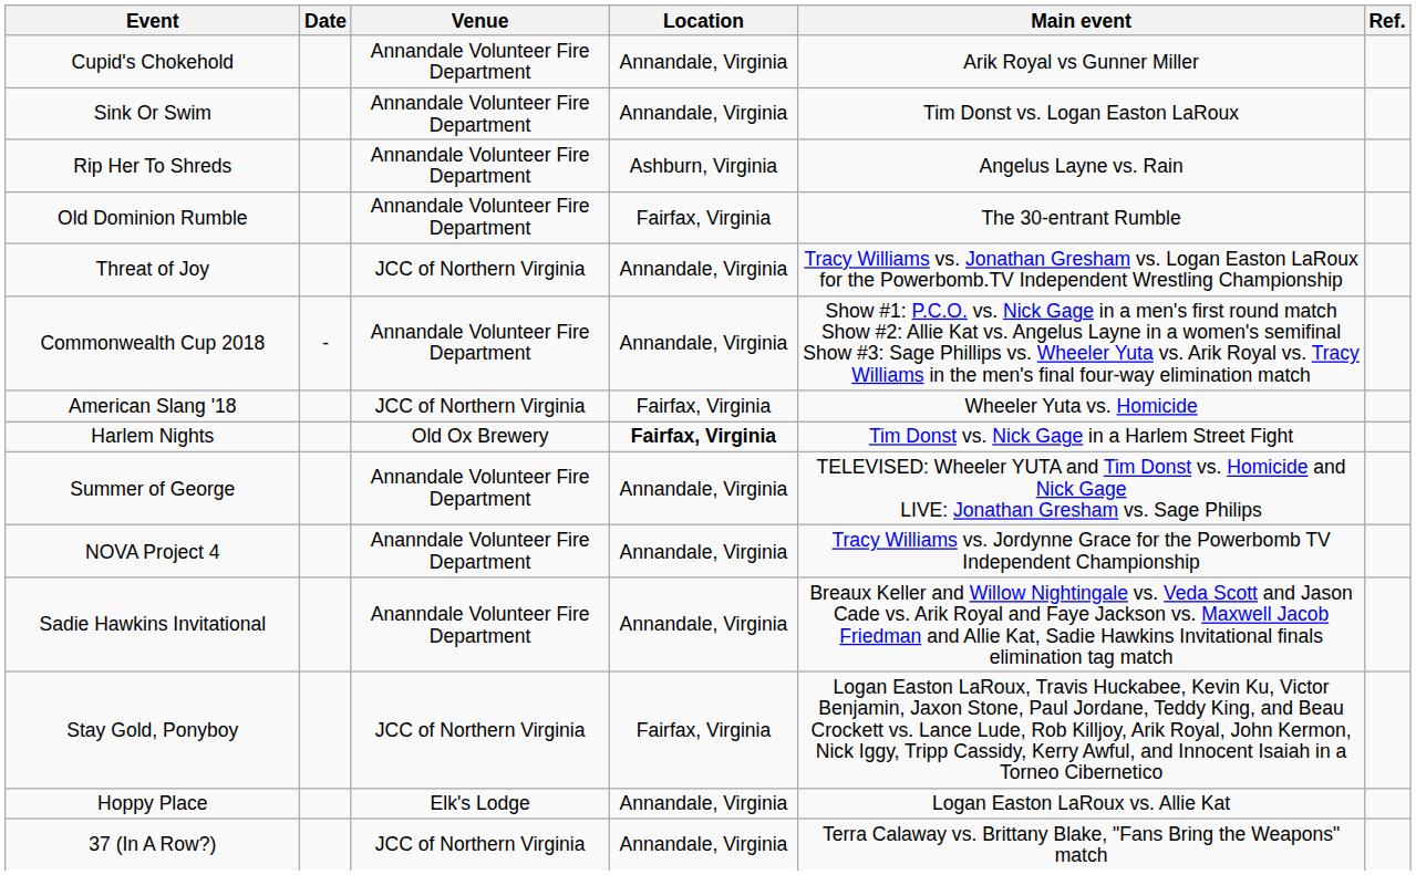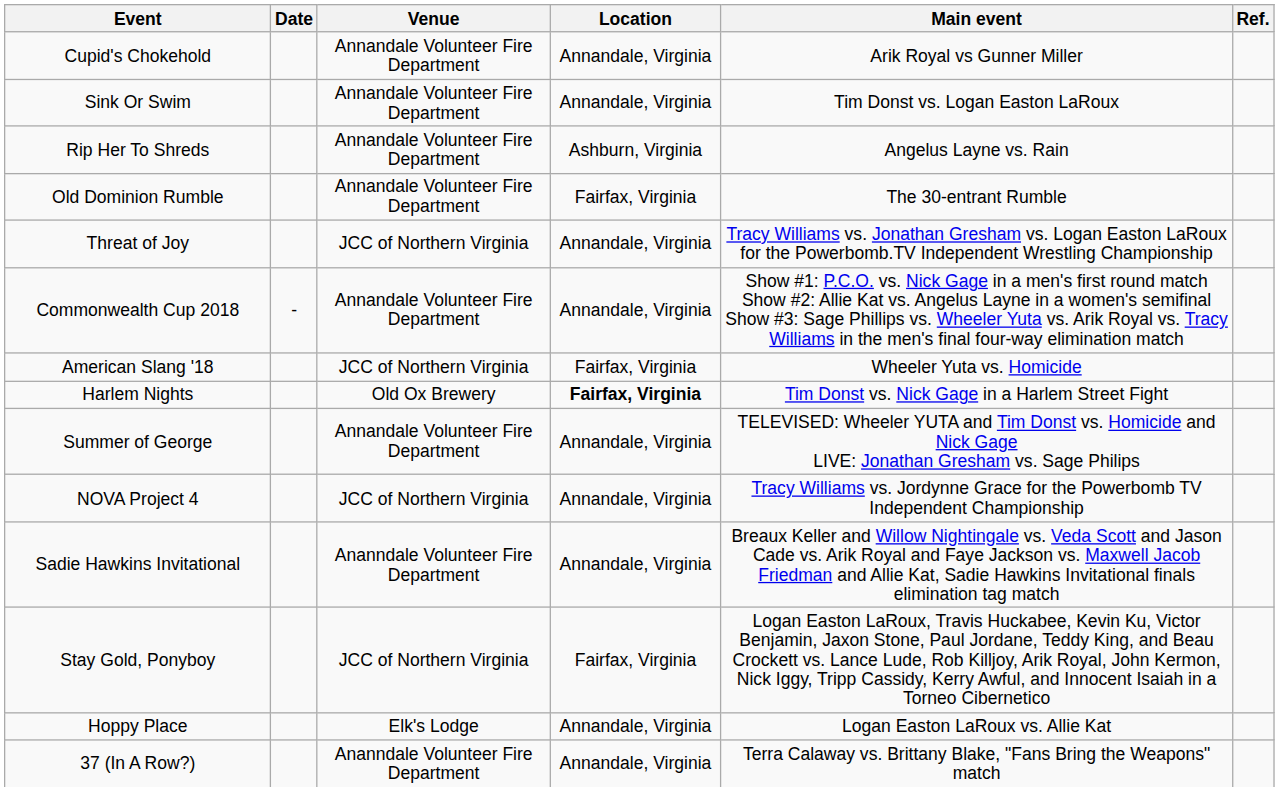 <table class="sortable wikitable succession-box"  style="font-size:85%; text-align:center;">
 <tr>
 <th scope="col" width="200">Event</th>
 <th scope="col" width="10">Date</th>
 <th scope="col" width="174">Venue</th>
 <th scope="col" width="126">Location</th>
 <th scope="col" width="390">Main event</th>
 <th scope="col" width="1" class="unsortable">Ref.</th>
 </tr>
 <tr>
 <td>Cupid's Chokehold</td>
 <td></td>
 <td>Annandale Volunteer Fire Department</td>
 <td>Annandale, Virginia</td>
 <td>Arik Royal vs Gunner Miller</td>
 <td></td>
 </tr>
 <tr>
 <td>Sink Or Swim</td>
 <td></td>
 <td>Annandale Volunteer Fire Department</td>
 <td>Annandale, Virginia</td>
 <td>Tim Donst vs. Logan Easton LaRoux</td>
 <td></td>
 </tr>
 <tr>
 <td>Rip Her To Shreds</td>
 <td></td>
 <td>Annandale Volunteer Fire Department</td>
 <td>Ashburn, Virginia</td>
 <td>Angelus Layne vs. Rain</td>
 <td></td>
 </tr>
 <tr>
 <td>Old Dominion Rumble</td>
 <td></td>
 <td>Annandale Volunteer Fire Department</td>
 <td>Fairfax, Virginia</td>
 <td>The 30-entrant Rumble</td>
 <td></td>
 </tr>
 <tr>
 <td>Threat of Joy</td>
 <td></td>
 <td>JCC of Northern Virginia</td>
 <td>Annandale, Virginia</td>
 <td><a href='#'>Tracy Williams</a> vs. <a href='#'>Jonathan Gresham</a> vs. Logan Easton LaRoux for the Powerbomb.TV Independent Wrestling Championship</td>
 <td></td>
 </tr>
 <tr>
 <td>Commonwealth Cup 2018</td>
 <td> - </td>
 <td>Annandale Volunteer Fire Department</td>
 <td>Annandale, Virginia</td>
 <td>Show #1: <a href='#'>P.C.O.</a> vs. <a href='#'>Nick Gage</a> in a men's first round match<br>Show #2: Allie Kat vs. Angelus Layne in a women's semifinal<br>Show #3: Sage Phillips vs. <a href='#'>Wheeler Yuta</a> vs. Arik Royal vs. <a href='#'>Tracy Williams</a> in the men's final four-way elimination match</td>
 <td></td>
 </tr>
 <tr>
 <td>American Slang '18</td>
 <td></td>
 <td>JCC of Northern Virginia</td>
 <td>Fairfax, Virginia</td>
 <td>Wheeler Yuta vs. <a href='#'>Homicide</a></td>
 <td></td>
 </tr>
 <tr>
 <td>Harlem Nights</td>
 <td></td>
 <td>Old Ox Brewery</td>
 <td><strong>Fairfax, Virginia</strong></td>
 <td><a href='#'>Tim Donst</a> vs. <a href='#'>Nick Gage</a> in a Harlem Street Fight</td>
 <td></td>
 </tr>
 <tr>
 <td>Summer of George</td>
 <td></td>
 <td>Annandale Volunteer Fire Department</td>
 <td>Annandale, Virginia</td>
 <td>TELEVISED: Wheeler YUTA and <a href='#'>Tim Donst</a> vs. <a href='#'>Homicide</a> and <a href='#'>Nick Gage</a><br>LIVE: <a href='#'>Jonathan Gresham</a> vs. Sage Philips</td>
 </tr>
 <tr>
 <td>NOVA Project 4</td>
 <td></td>
-<td>Ananndale Volunteer Fire Department</td>
+<td>JCC of Northern Virginia</td>
 <td>Annandale, Virginia</td>
 <td><a href='#'>Tracy Williams</a> vs. Jordynne Grace for the Powerbomb TV Independent Championship</td>
 <td></td>
 </tr>
 <tr>
 <td>Sadie Hawkins Invitational</td>
 <td></td>
 <td>Ananndale Volunteer Fire Department</td>
 <td>Annandale, Virginia</td>
 <td>Breaux Keller and <a href='#'>Willow Nightingale</a> vs. <a href='#'>Veda Scott</a> and Jason Cade vs. Arik Royal and Faye Jackson vs. <a href='#'>Maxwell Jacob Friedman</a> and Allie Kat, Sadie Hawkins Invitational finals elimination tag match</td>
 <td></td>
 </tr>
 <tr>
 <td>Stay Gold, Ponyboy</td>
 <td></td>
 <td>JCC of Northern Virginia</td>
 <td>Fairfax, Virginia</td>
 <td>Logan Easton LaRoux, Travis Huckabee, Kevin Ku, Victor Benjamin, Jaxon Stone, Paul Jordane, Teddy King, and Beau Crockett vs. Lance Lude, Rob Killjoy, Arik Royal, John Kermon, Nick Iggy, Tripp Cassidy, Kerry Awful, and Innocent Isaiah in a Torneo Cibernetico</td>
 <td></td>
 </tr>
 <tr>
 <td>Hoppy Place</td>
 <td></td>
 <td>Elk's Lodge</td>
 <td>Annandale, Virginia</td>
 <td>Logan Easton LaRoux vs. Allie Kat</td>
 <td></td>
 </tr>
 <tr>
 <td>37 (In A Row?)</td>
 <td></td>
-<td>JCC of Northern Virginia</td>
+<td>Ananndale Volunteer Fire Department</td>
 <td>Annandale, Virginia</td>
 <td>Terra Calaway vs. Brittany Blake, "Fans Bring the Weapons" match</td>
 <td></td>
 </tr>
 </table>
